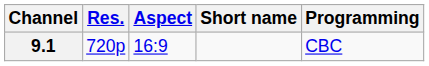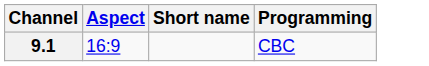 <table class="wikitable">
 <tr>
 <th scope = "col">Channel</th>
-<th scope = "col"><a href='#'>Res.</a></th>
 <th scope = "col"><a href='#'>Aspect</a></th>
 <th scope = "col">Short name</th>
 <th scope = "col">Programming</th>
 </tr>
 <tr>
 <th scope = "row">9.1</th>
-<td><a href='#'>720p</a></td>
 <td><a href='#'>16:9</a></td>
 <td></td>
 <td><a href='#'>CBC</a></td>
 </tr>
 </table>
